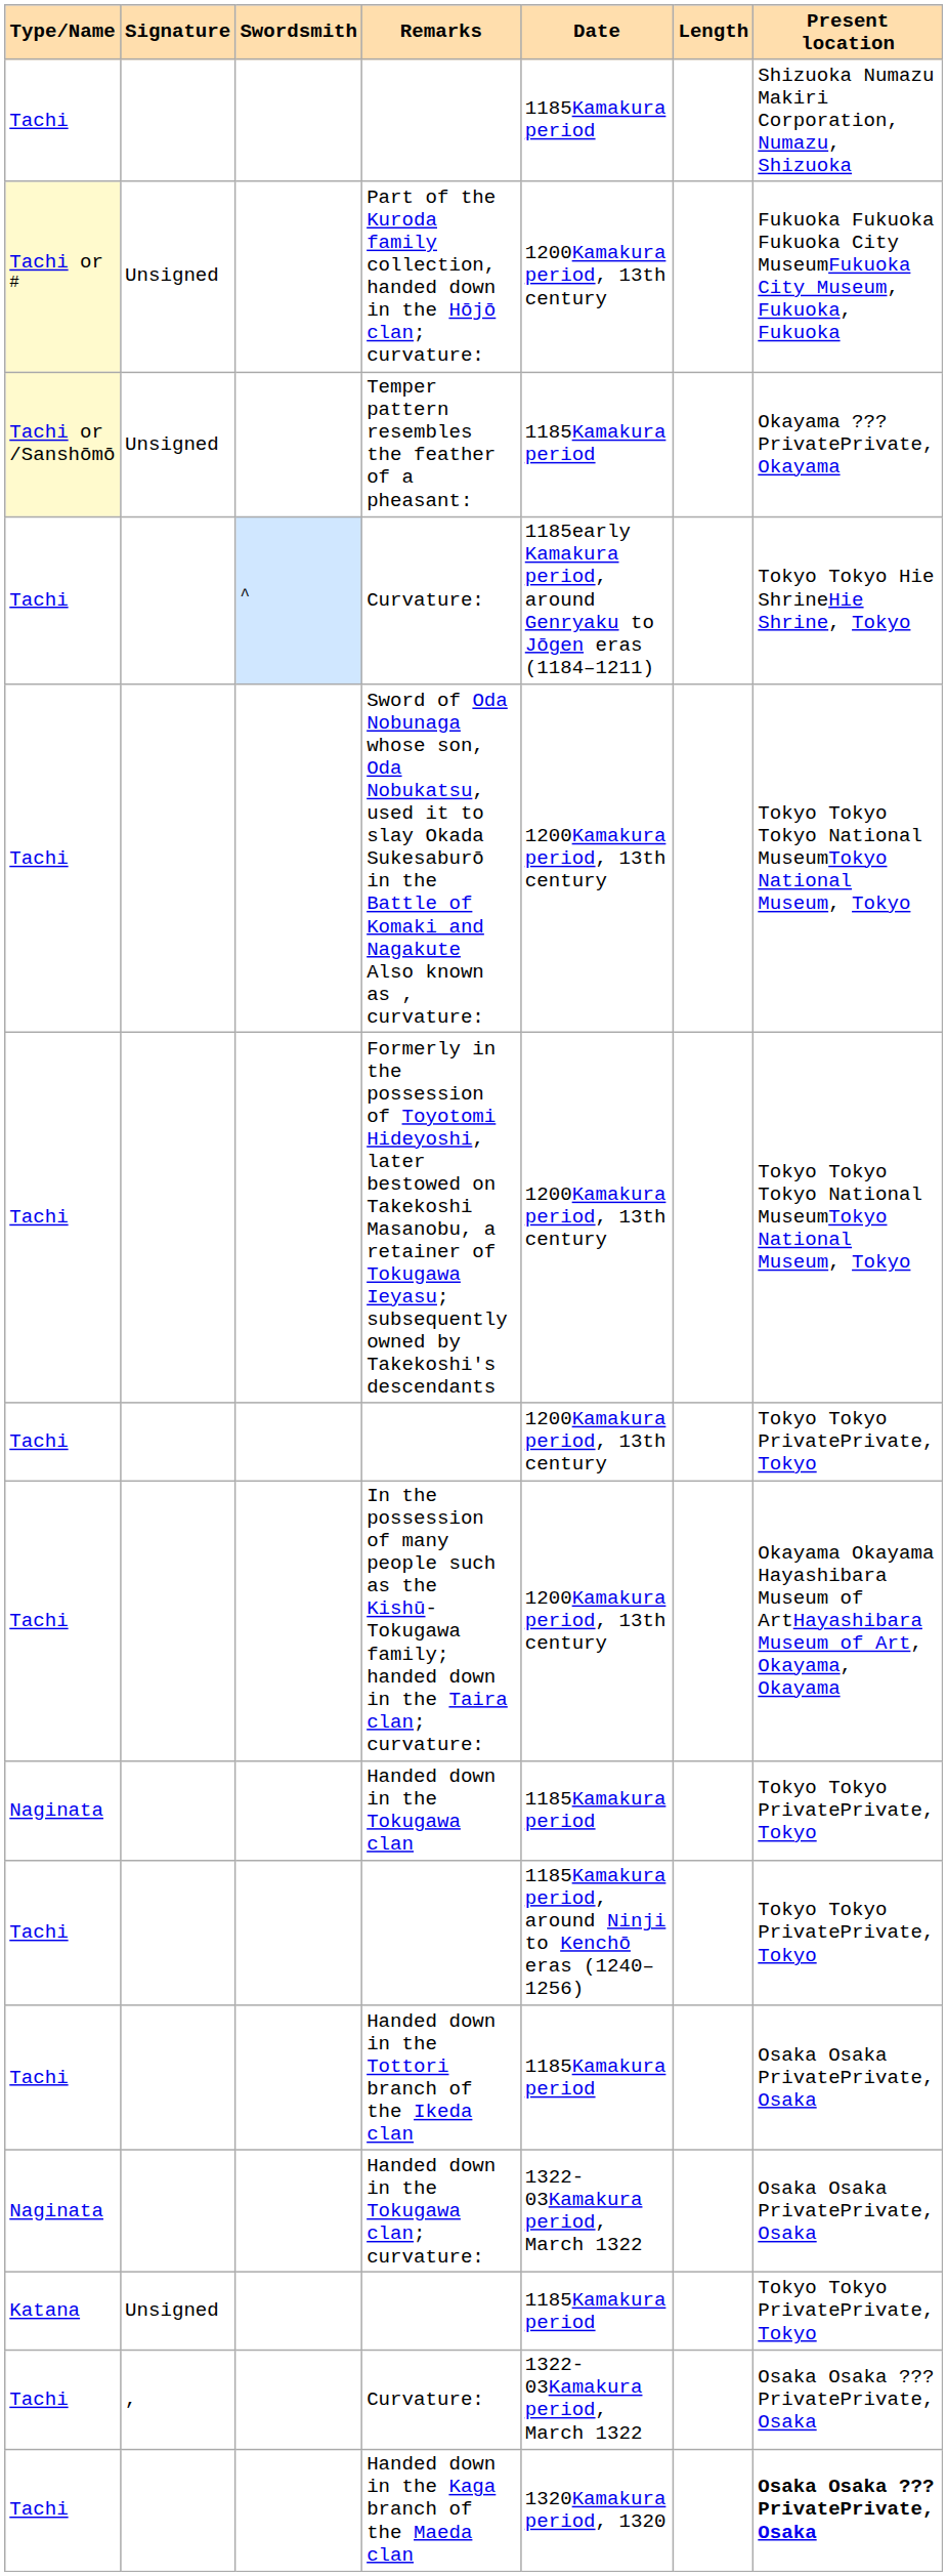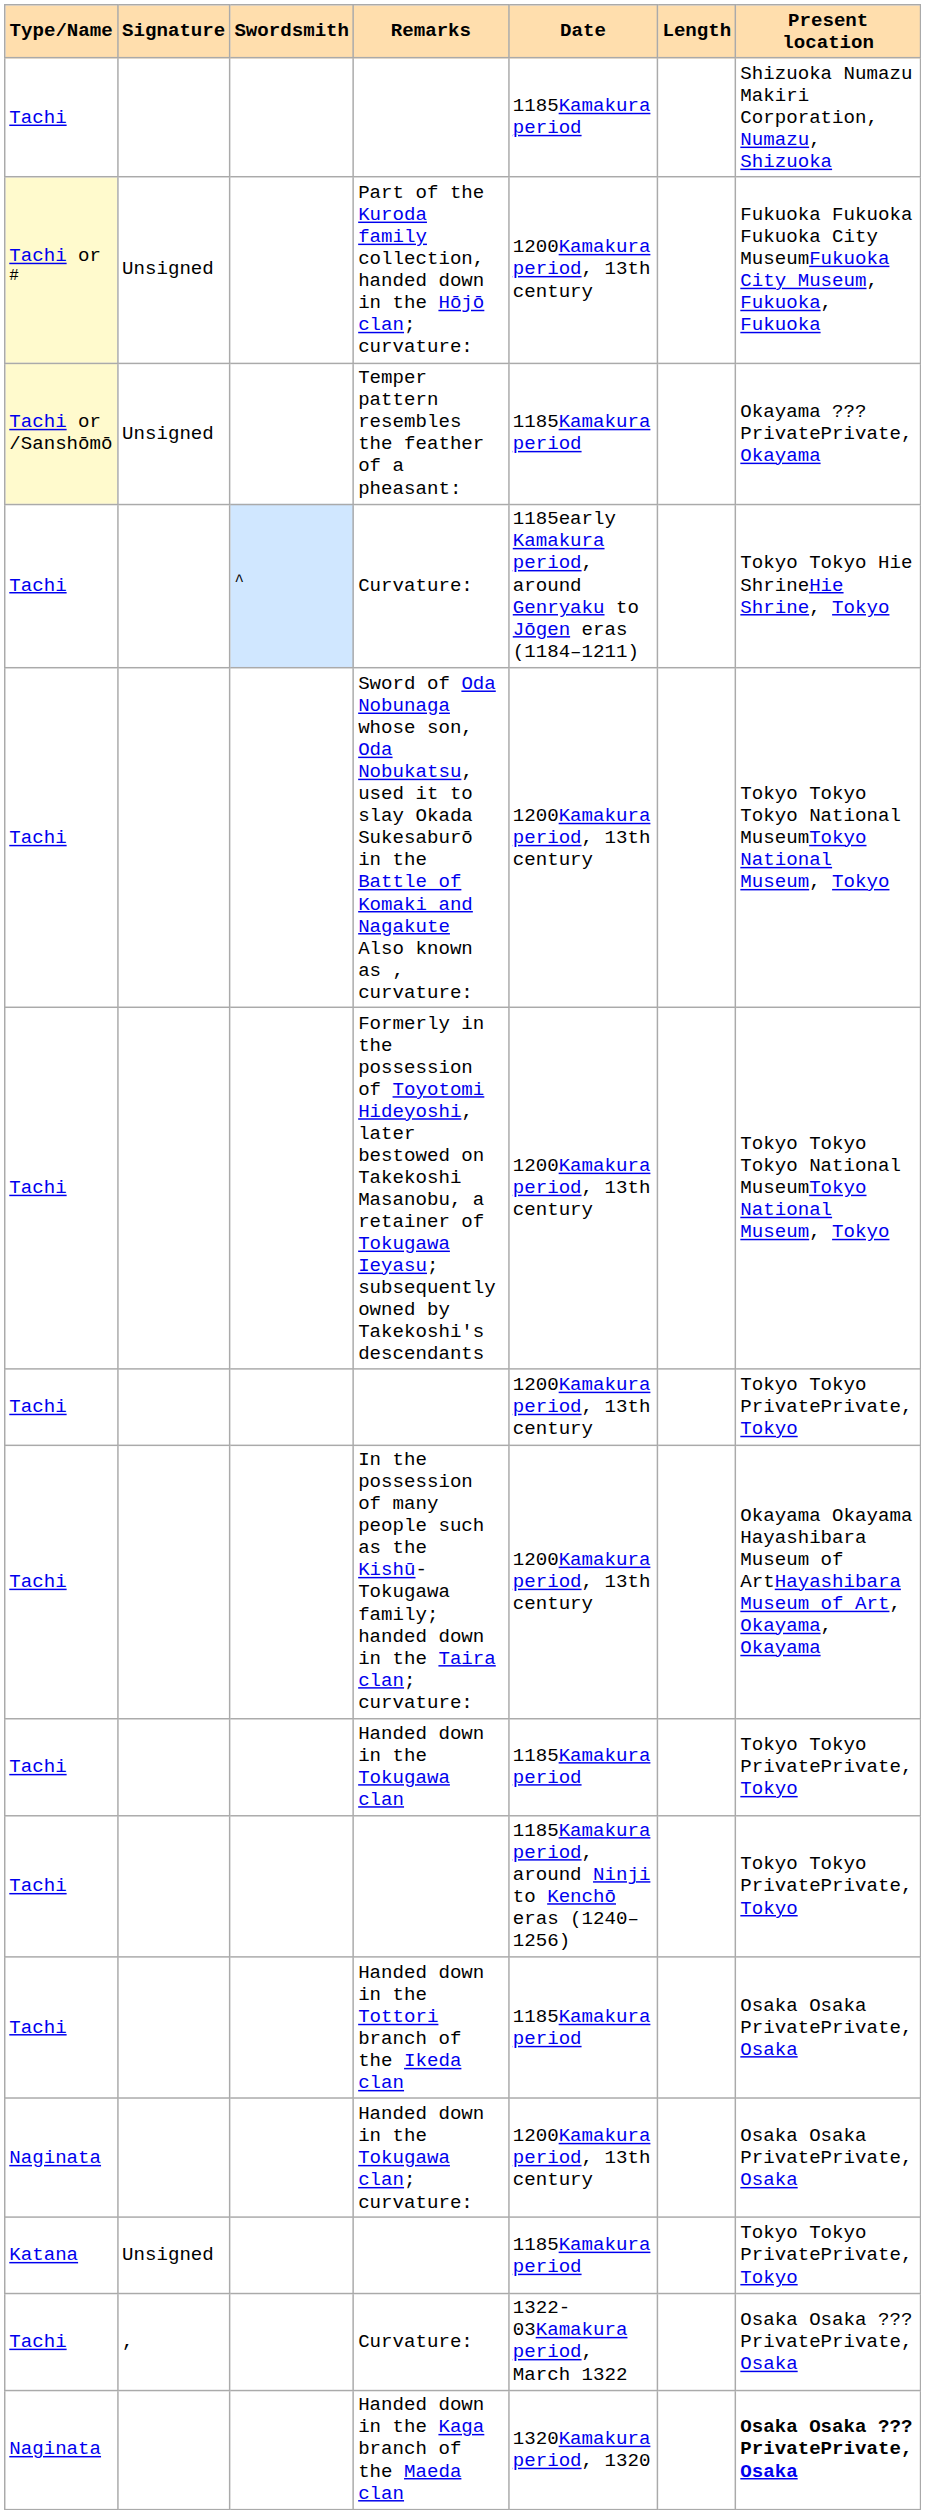 <table class="wikitable" style="width:100%; background:#fff;">
 <tr>
 <th style="background:#ffdead;">Type/Name</th>
 <th style="background:#ffdead;">Signature</th>
 <th style="background:#ffdead;">Swordsmith</th>
 <th style="background:#ffdead;">Remarks</th>
 <th style="background:#ffdead;">Date</th>
 <th style="background:#ffdead;">Length</th>
 <th style="background:#ffdead;">Present location</th>
 </tr>
 <tr>
 <td><a href='#'>Tachi</a></td>
 <td></td>
 <td></td>
 <td></td>
 <td><span>1185</span><a href='#'>Kamakura period</a></td>
 <td></td>
 <td><span>Shizuoka Numazu Makiri Corporation</span>, <a href='#'>Numazu</a>, <a href='#'>Shizuoka</a></td>
 </tr>
 <tr>
 <td style="background:LemonChiffon;"><a href='#'>Tachi</a> or <sup>#</sup></td>
 <td>Unsigned</td>
 <td></td>
 <td>Part of the <a href='#'>Kuroda family</a> collection, handed down in the <a href='#'>Hōjō clan</a>; curvature: </td>
 <td><span>1200</span><a href='#'>Kamakura period</a>, 13th century</td>
 <td></td>
 <td><span>Fukuoka Fukuoka Fukuoka City Museum</span><a href='#'>Fukuoka City Museum</a>, <a href='#'>Fukuoka</a>, <a href='#'>Fukuoka</a></td>
 </tr>
 <tr>
 <td style="background:LemonChiffon;"><a href='#'>Tachi</a> or /Sanshōmō</td>
 <td>Unsigned</td>
 <td></td>
 <td>Temper pattern resembles the feather of a pheasant: </td>
 <td><span>1185</span><a href='#'>Kamakura period</a></td>
 <td></td>
 <td><span>Okayama ??? Private</span>Private, <a href='#'>Okayama</a></td>
 </tr>
 <tr>
 <td><a href='#'>Tachi</a></td>
 <td></td>
 <td style="background:#D0E7FF"><sup>^</sup></td>
 <td>Curvature: </td>
 <td><span>1185</span>early <a href='#'>Kamakura period</a>, around <a href='#'>Genryaku</a> to <a href='#'>Jōgen</a> eras (1184–1211)</td>
 <td></td>
 <td><span>Tokyo Tokyo Hie Shrine</span><a href='#'>Hie Shrine</a>, <a href='#'>Tokyo</a></td>
 </tr>
 <tr>
 <td><a href='#'>Tachi</a></td>
 <td></td>
 <td></td>
 <td>Sword of <a href='#'>Oda Nobunaga</a> whose son, <a href='#'>Oda Nobukatsu</a>, used it to slay Okada Sukesaburō in the <a href='#'>Battle of Komaki and Nagakute</a><br>Also known as , curvature: </td>
 <td><span>1200</span><a href='#'>Kamakura period</a>, 13th century</td>
 <td></td>
 <td><span>Tokyo Tokyo Tokyo National Museum</span><a href='#'>Tokyo National Museum</a>, <a href='#'>Tokyo</a></td>
 </tr>
 <tr>
 <td><a href='#'>Tachi</a></td>
 <td></td>
 <td></td>
 <td>Formerly in the possession of <a href='#'>Toyotomi Hideyoshi</a>, later bestowed on Takekoshi Masanobu, a retainer of <a href='#'>Tokugawa Ieyasu</a>; subsequently owned by Takekoshi's descendants</td>
 <td><span>1200</span><a href='#'>Kamakura period</a>, 13th century</td>
 <td></td>
 <td><span>Tokyo Tokyo Tokyo National Museum</span><a href='#'>Tokyo National Museum</a>, <a href='#'>Tokyo</a></td>
 </tr>
 <tr>
 <td><a href='#'>Tachi</a></td>
 <td></td>
 <td></td>
 <td></td>
 <td><span>1200</span><a href='#'>Kamakura period</a>, 13th century</td>
 <td></td>
 <td><span>Tokyo Tokyo Private</span>Private, <a href='#'>Tokyo</a></td>
 </tr>
 <tr>
 <td><a href='#'>Tachi</a></td>
 <td></td>
 <td></td>
 <td>In the possession of many people such as the <a href='#'>Kishū</a>-Tokugawa family; handed down in the <a href='#'>Taira clan</a>; curvature: </td>
 <td><span>1200</span><a href='#'>Kamakura period</a>, 13th century</td>
 <td></td>
 <td><span>Okayama Okayama Hayashibara Museum of Art</span><a href='#'>Hayashibara Museum of Art</a>, <a href='#'>Okayama</a>, <a href='#'>Okayama</a></td>
 </tr>
 <tr>
-<td><a href='#'>Naginata</a></td>
+<td><a href='#'>Tachi</a></td>
 <td></td>
 <td></td>
 <td>Handed down in the <a href='#'>Tokugawa clan</a></td>
 <td><span>1185</span><a href='#'>Kamakura period</a></td>
 <td></td>
 <td><span>Tokyo Tokyo Private</span>Private, <a href='#'>Tokyo</a></td>
 </tr>
 <tr>
 <td><a href='#'>Tachi</a></td>
 <td></td>
 <td></td>
 <td></td>
 <td><span>1185</span><a href='#'>Kamakura period</a>, around <a href='#'>Ninji</a> to <a href='#'>Kenchō</a> eras (1240–1256)</td>
 <td></td>
 <td><span>Tokyo Tokyo Private</span>Private, <a href='#'>Tokyo</a></td>
 </tr>
 <tr>
 <td><a href='#'>Tachi</a></td>
 <td></td>
 <td></td>
 <td>Handed down in the <a href='#'>Tottori</a> branch of the <a href='#'>Ikeda clan</a></td>
 <td><span>1185</span><a href='#'>Kamakura period</a></td>
 <td></td>
 <td><span>Osaka Osaka Private</span>Private, <a href='#'>Osaka</a></td>
 </tr>
 <tr>
 <td><a href='#'>Naginata</a></td>
 <td></td>
 <td></td>
 <td>Handed down in the <a href='#'>Tokugawa clan</a>; curvature: </td>
-<td><span>1322-03</span><a href='#'>Kamakura period</a>, March 1322</td>
+<td><span>1200</span><a href='#'>Kamakura period</a>, 13th century</td>
 <td></td>
 <td><span>Osaka Osaka Private</span>Private, <a href='#'>Osaka</a></td>
 </tr>
 <tr>
 <td><a href='#'>Katana</a></td>
 <td>Unsigned</td>
 <td></td>
 <td></td>
 <td><span>1185</span><a href='#'>Kamakura period</a></td>
 <td></td>
 <td><span>Tokyo Tokyo Private</span>Private, <a href='#'>Tokyo</a></td>
 </tr>
 <tr>
 <td><a href='#'>Tachi</a></td>
 <td>, </td>
 <td></td>
 <td>Curvature: </td>
 <td><span>1322-03</span><a href='#'>Kamakura period</a>, March 1322</td>
 <td></td>
 <td><span>Osaka Osaka ??? Private</span>Private, <a href='#'>Osaka</a></td>
 </tr>
 <tr>
-<td><a href='#'>Tachi</a></td>
+<td><a href='#'>Naginata</a></td>
 <td></td>
 <td></td>
 <td>Handed down in the <a href='#'>Kaga</a> branch of the <a href='#'>Maeda clan</a></td>
 <td><span>1320</span><a href='#'>Kamakura period</a>, 1320</td>
 <td></td>
 <td><strong><span>Osaka Osaka ??? Private</span>Private, <a href='#'>Osaka</a></strong></td>
 </tr>
 </table>
